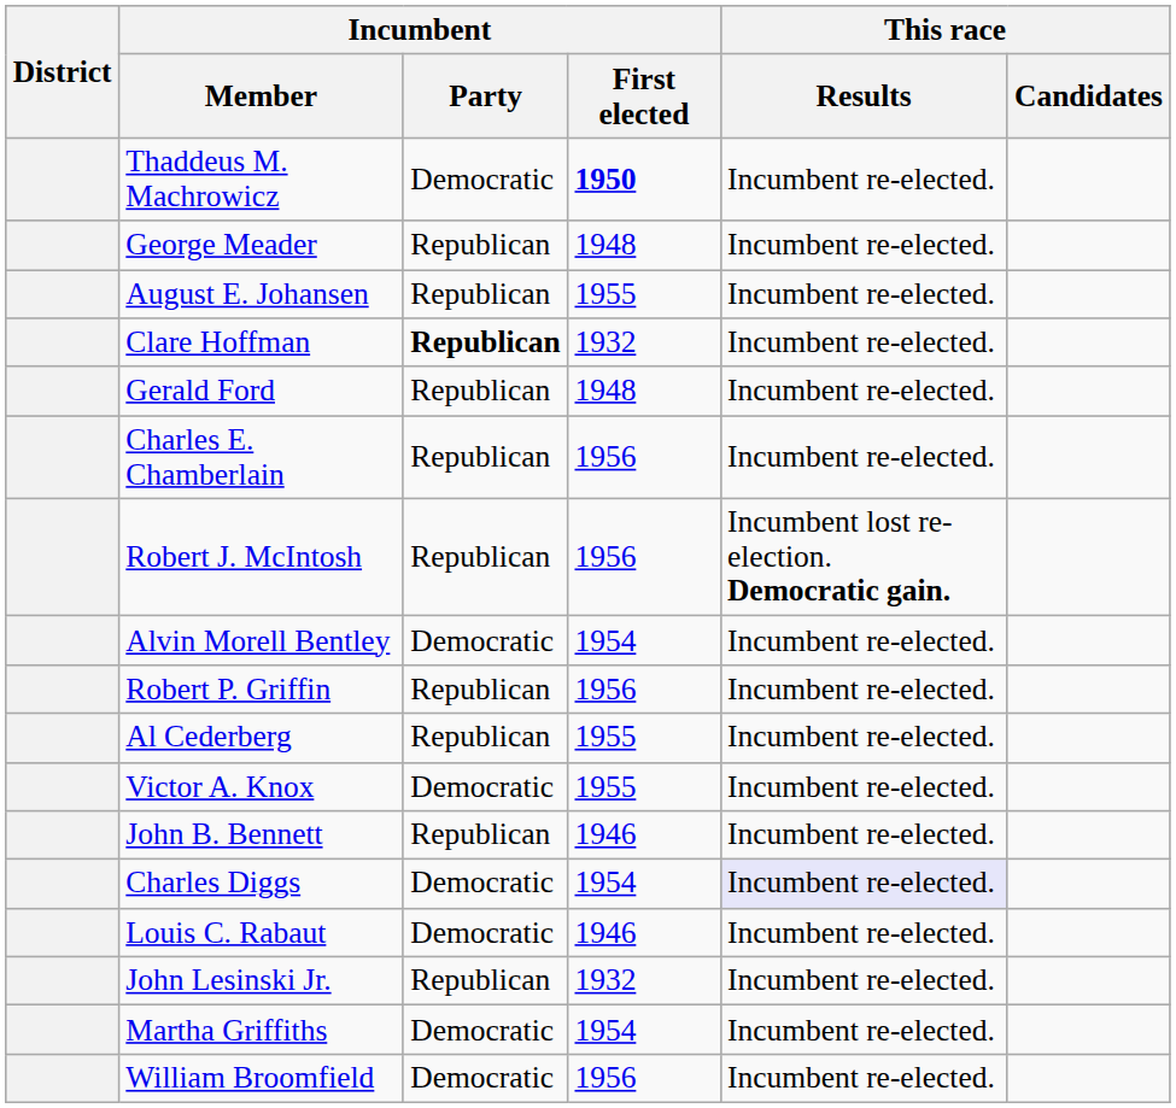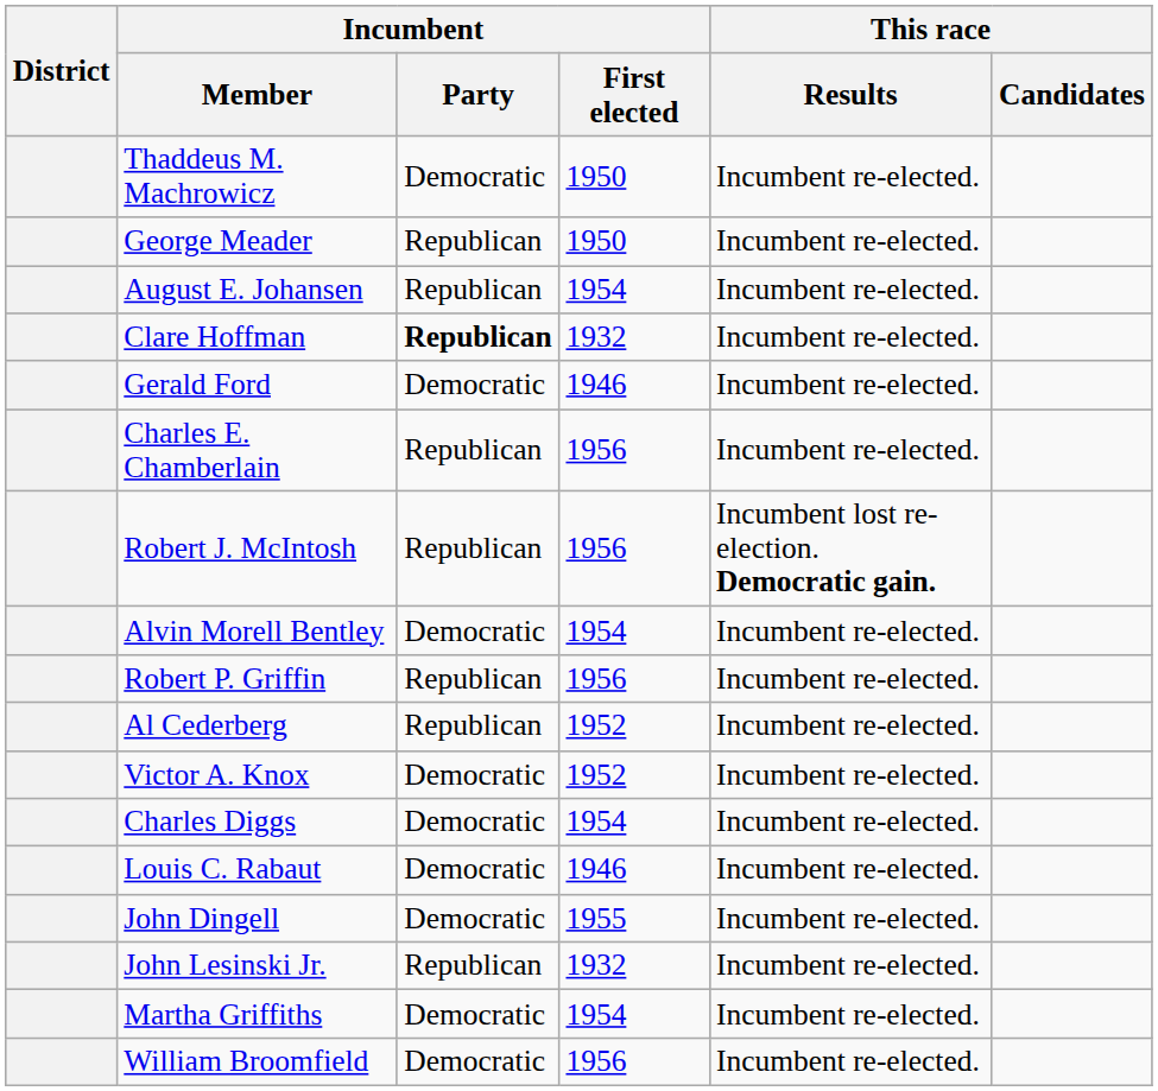 <table class=wikitable>
 <tr>
 <th rowspan=2>District</th>
 <th colspan=3>Incumbent</th>
 <th colspan=2>This race</th>
 </tr>
 <tr>
 <th>Member</th>
 <th>Party</th>
 <th>First elected</th>
 <th>Results</th>
 <th>Candidates</th>
 </tr>
 <tr>
 <th></th>
 <td><a href='#'>Thaddeus M. Machrowicz</a></td>
 <td>Democratic</td>
-<td><strong><a href='#'>1950</a></strong></td>
+<td><a href='#'>1950</a></td>
 <td>Incumbent re-elected.</td>
 <td nowrap></td>
 </tr>
 <tr>
 <th></th>
 <td><a href='#'>George Meader</a></td>
 <td>Republican</td>
-<td><a href='#'>1948</a></td>
+<td><a href='#'>1950</a></td>
 <td>Incumbent re-elected.</td>
 <td nowrap></td>
 </tr>
 <tr>
 <th></th>
 <td><a href='#'>August E. Johansen</a></td>
 <td>Republican</td>
-<td><a href='#'>1955</a></td>
+<td><a href='#'>1954</a></td>
 <td>Incumbent re-elected.</td>
 <td nowrap></td>
 </tr>
 <tr>
 <th></th>
 <td><a href='#'>Clare Hoffman</a></td>
 <td><strong>Republican</strong></td>
 <td><a href='#'>1932</a></td>
 <td>Incumbent re-elected.</td>
 <td nowrap></td>
 </tr>
 <tr>
 <th></th>
 <td><a href='#'>Gerald Ford</a></td>
-<td>Republican</td>
-<td><a href='#'>1948</a></td>
+<td>Democratic</td>
+<td><a href='#'>1946</a></td>
 <td>Incumbent re-elected.</td>
 <td nowrap></td>
 </tr>
 <tr>
 <th></th>
 <td><a href='#'>Charles E. Chamberlain</a></td>
 <td>Republican</td>
 <td><a href='#'>1956</a></td>
 <td>Incumbent re-elected.</td>
 <td nowrap></td>
 </tr>
 <tr>
 <th></th>
 <td><a href='#'>Robert J. McIntosh</a></td>
 <td>Republican</td>
 <td><a href='#'>1956</a></td>
 <td>Incumbent lost re-election.<br><strong>Democratic gain.</strong></td>
 <td nowrap></td>
 </tr>
 <tr>
 <th></th>
 <td><a href='#'>Alvin Morell Bentley</a></td>
 <td>Democratic</td>
 <td><a href='#'>1954</a></td>
 <td>Incumbent re-elected.</td>
 <td nowrap></td>
 </tr>
 <tr>
 <th></th>
 <td><a href='#'>Robert P. Griffin</a></td>
 <td>Republican</td>
 <td><a href='#'>1956</a></td>
 <td>Incumbent re-elected.</td>
 <td nowrap></td>
 </tr>
 <tr>
 <th></th>
 <td><a href='#'>Al Cederberg</a></td>
 <td>Republican</td>
-<td><a href='#'>1955</a></td>
+<td><a href='#'>1952</a></td>
 <td>Incumbent re-elected.</td>
 <td nowrap></td>
 </tr>
 <tr>
 <th></th>
 <td><a href='#'>Victor A. Knox</a></td>
 <td>Democratic</td>
-<td><a href='#'>1955</a></td>
-<td>Incumbent re-elected.</td>
-<td nowrap></td>
-</tr>
-<tr>
-<th></th>
-<td><a href='#'>John B. Bennett</a></td>
-<td>Republican</td>
-<td><a href='#'>1946</a></td>
+<td><a href='#'>1952</a></td>
 <td>Incumbent re-elected.</td>
 <td nowrap></td>
 </tr>
 <tr>
 <th></th>
 <td><a href='#'>Charles Diggs</a></td>
 <td>Democratic</td>
 <td><a href='#'>1954</a></td>
-<td style="background: lavender;">Incumbent re-elected.</td>
+<td>Incumbent re-elected.</td>
 <td nowrap></td>
 </tr>
 <tr>
 <th></th>
 <td><a href='#'>Louis C. Rabaut</a></td>
 <td>Democratic</td>
 <td><a href='#'>1946</a></td>
+<td>Incumbent re-elected.</td>
+<td nowrap></td>
+</tr>
+<tr>
+<th></th>
+<td><a href='#'>John Dingell</a></td>
+<td>Democratic</td>
+<td><a href='#'>1955 </a></td>
 <td>Incumbent re-elected.</td>
 <td nowrap></td>
 </tr>
 <tr>
 <th></th>
 <td><a href='#'>John Lesinski Jr.</a></td>
 <td>Republican</td>
 <td><a href='#'>1932</a></td>
 <td>Incumbent re-elected.</td>
 <td nowrap></td>
 </tr>
 <tr>
 <th></th>
 <td><a href='#'>Martha Griffiths</a></td>
 <td>Democratic</td>
 <td><a href='#'>1954</a></td>
 <td>Incumbent re-elected.</td>
 <td nowrap></td>
 </tr>
 <tr>
 <th></th>
 <td><a href='#'>William Broomfield</a></td>
 <td>Democratic</td>
 <td><a href='#'>1956</a></td>
 <td>Incumbent re-elected.</td>
 <td nowrap></td>
 </tr>
 </table>
